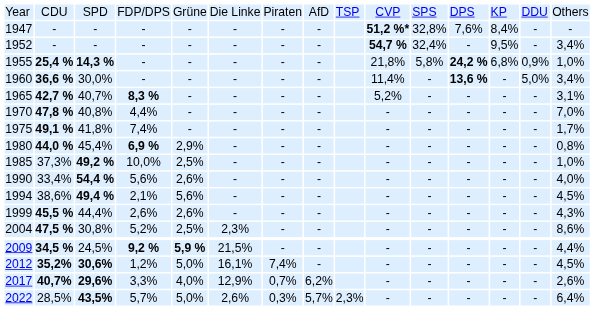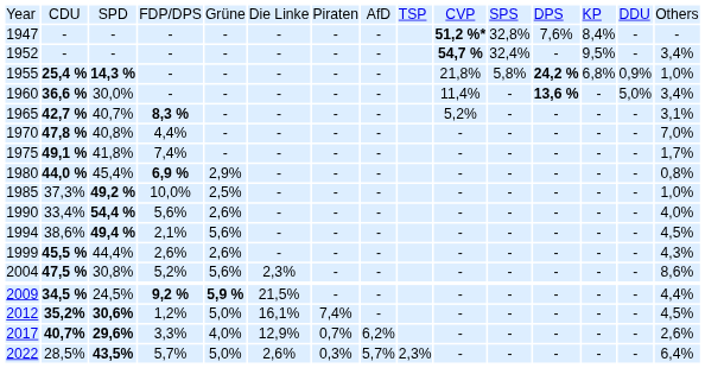 <table border=0>
 <tr bgcolor=#DDEEFF>
 <td>Year</td>
 <td align=center>CDU</td>
 <td align=center>SPD</td>
 <td align=center>FDP/DPS</td>
 <td align=center>Grüne</td>
 <td align=center>Die Linke</td>
 <td align=center>Piraten</td>
 <td align=center>AfD</td>
 <td><a href='#'>TSP</a></td>
 <td align="center"><a href='#'>CVP</a></td>
 <td Sozialdemokratische Partei des Saarlandes><a href='#'>SPS</a></td>
 <td><a href='#'>DPS</a></td>
 <td><a href='#'>KP</a></td>
 <td><a href='#'>DDU</a></td>
 <td>Others</td>
 </tr>
 <tr bgcolor=#DDEEFF>
 <td>1947</td>
 <td align=center>-</td>
 <td align=center>-</td>
 <td align=center>-</td>
 <td align=center>-</td>
 <td align=center>-</td>
 <td align=center>-</td>
 <td align=center>-</td>
 <td></td>
 <td align="center"><strong>51,2 %*</strong></td>
 <td align=center>32,8%</td>
 <td align=center>7,6%</td>
 <td align=center>8,4%</td>
 <td align=center>-</td>
 <td align=center>-</td>
 </tr>
 <tr bgcolor=#DDEEFF>
 <td>1952</td>
 <td align=center>-</td>
 <td align=center>-</td>
 <td align=center>-</td>
 <td align=center>-</td>
 <td align=center>-</td>
 <td align=center>-</td>
 <td align=center>-</td>
 <td></td>
 <td align="center"><strong>54,7 %</strong></td>
 <td align=center>32,4%</td>
 <td align=center>-</td>
 <td align=center>9,5%</td>
 <td align=center>-</td>
 <td align=center>3,4%</td>
 </tr>
 <tr bgcolor=#DDEEFF>
 <td>1955</td>
 <td align=center><strong>25,4 %</strong></td>
 <td align=center><strong>14,3 %</strong></td>
 <td align=center>-</td>
 <td align=center>-</td>
 <td align=center>-</td>
 <td align=center>-</td>
 <td align=center>-</td>
 <td></td>
 <td align="center">21,8%</td>
 <td align=center>5,8%</td>
 <td align=center><strong>24,2 %</strong></td>
 <td align=center>6,8%</td>
 <td align=center>0,9%</td>
 <td align=center>1,0%</td>
 </tr>
 <tr bgcolor=#DDEEFF>
 <td>1960</td>
 <td align=center><strong>36,6 %</strong></td>
 <td align=center>30,0%</td>
 <td align=center>-</td>
 <td align=center>-</td>
 <td align=center>-</td>
 <td align=center>-</td>
 <td align=center>-</td>
 <td></td>
 <td align="center">11,4%</td>
 <td align=center>-</td>
 <td align=center><strong>13,6 %</strong></td>
 <td align=center>-</td>
 <td align=center>5,0%</td>
 <td align=center>3,4%</td>
 </tr>
 <tr bgcolor=#DDEEFF>
 <td>1965</td>
 <td align=center><strong>42,7 %</strong></td>
 <td align=center>40,7%</td>
 <td align=center><strong>8,3 %</strong></td>
 <td align=center>-</td>
 <td align=center>-</td>
 <td align=center>-</td>
 <td align=center>-</td>
 <td></td>
 <td align="center">5,2%</td>
 <td align=center>-</td>
 <td align=center>-</td>
 <td align=center>-</td>
 <td align=center>-</td>
 <td align=center>3,1%</td>
 </tr>
 <tr bgcolor=#DDEEFF>
 <td>1970</td>
 <td align=center><strong>47,8 %</strong></td>
 <td align=center>40,8%</td>
 <td align=center>4,4%</td>
 <td align=center>-</td>
 <td align=center>-</td>
 <td align=center>-</td>
 <td align=center>-</td>
 <td></td>
 <td align="center">-</td>
 <td align=center>-</td>
 <td align=center>-</td>
 <td align=center>-</td>
 <td align=center>-</td>
 <td align=center>7,0%</td>
 </tr>
 <tr bgcolor=#DDEEFF>
 <td>1975</td>
 <td align=center><strong>49,1 %</strong></td>
 <td align=center>41,8%</td>
 <td align=center>7,4%</td>
 <td align=center>-</td>
 <td align=center>-</td>
 <td align=center>-</td>
 <td align=center>-</td>
 <td></td>
 <td align="center">-</td>
 <td align=center>-</td>
 <td align=center>-</td>
 <td align=center>-</td>
 <td align=center>-</td>
 <td align=center>1,7%</td>
 </tr>
 <tr bgcolor=#DDEEFF>
 <td>1980</td>
 <td align=center><strong>44,0 %</strong></td>
 <td align=center>45,4%</td>
 <td align=center><strong>6,9 %</strong></td>
 <td align=center>2,9%</td>
 <td align=center>-</td>
 <td align=center>-</td>
 <td align=center>-</td>
 <td></td>
 <td align="center">-</td>
 <td align=center>-</td>
 <td align=center>-</td>
 <td align=center>-</td>
 <td align=center>-</td>
 <td align=center>0,8%</td>
 </tr>
 <tr bgcolor=#DDEEFF>
 <td>1985</td>
 <td align=center>37,3%</td>
 <td align=center><strong>49,2 %</strong></td>
 <td align=center>10,0%</td>
 <td align=center>2,5%</td>
 <td align=center>-</td>
 <td align=center>-</td>
 <td align=center>-</td>
 <td></td>
 <td align="center">-</td>
 <td align=center>-</td>
 <td align=center>-</td>
 <td align=center>-</td>
 <td align=center>-</td>
 <td align=center>1,0%</td>
 </tr>
 <tr bgcolor=#DDEEFF>
 <td>1990</td>
 <td align=center>33,4%</td>
 <td align=center><strong>54,4 %</strong></td>
 <td align=center>5,6%</td>
 <td align=center>2,6%</td>
 <td align=center>-</td>
 <td align=center>-</td>
 <td align=center>-</td>
 <td></td>
 <td align="center">-</td>
 <td align=center>-</td>
 <td align=center>-</td>
 <td align=center>-</td>
 <td align=center>-</td>
 <td align=center>4,0%</td>
 </tr>
 <tr bgcolor=#DDEEFF>
 <td>1994</td>
 <td align=center>38,6%</td>
 <td align=center><strong>49,4 %</strong></td>
 <td align=center>2,1%</td>
 <td align=center>5,6%</td>
 <td align=center>-</td>
 <td align=center>-</td>
 <td align=center>-</td>
 <td></td>
 <td align="center">-</td>
 <td align=center>-</td>
 <td align=center>-</td>
 <td align=center>-</td>
 <td align=center>-</td>
 <td align=center>4,5%</td>
 </tr>
 <tr bgcolor=#DDEEFF>
 <td>1999</td>
 <td align=center><strong>45,5 %</strong></td>
 <td align=center>44,4%</td>
 <td align=center>2,6%</td>
 <td align=center>2,6%</td>
 <td align=center>-</td>
 <td align=center>-</td>
 <td align=center>-</td>
 <td></td>
 <td align="center">-</td>
 <td align=center>-</td>
 <td align=center>-</td>
 <td align=center>-</td>
 <td align=center>-</td>
 <td align=center>4,3%</td>
 </tr>
 <tr bgcolor=#DDEEFF>
 <td>2004</td>
 <td align=center><strong>47,5 %</strong></td>
 <td align=center>30,8%</td>
 <td align=center>5,2%</td>
-<td align=center>2,5%</td>
+<td align=center>5,6%</td>
 <td align=center>2,3%</td>
 <td align=center>-</td>
 <td align=center>-</td>
 <td></td>
 <td align="center">-</td>
 <td align=center>-</td>
 <td align=center>-</td>
 <td align=center>-</td>
 <td align=center>-</td>
 <td align=center>8,6%</td>
 </tr>
 <tr bgcolor=#DDEEFF>
 </tr>
 <tr bgcolor=#DDEEFF>
 <td><a href='#'>2009</a></td>
 <td align=center><strong>34,5 %</strong></td>
 <td align=center>24,5%</td>
 <td align=center><strong>9,2 %</strong></td>
 <td align=center><strong>5,9 %</strong></td>
 <td align=center>21,5%</td>
 <td align=center>-</td>
 <td align=center>-</td>
 <td></td>
 <td align="center">-</td>
 <td align=center>-</td>
 <td align=center>-</td>
 <td align=center>-</td>
 <td align=center>-</td>
 <td align=center>4,4%</td>
 </tr>
 <tr bgcolor=#DDEEFF>
 <td><a href='#'>2012</a></td>
 <td align=center><strong>35,2%</strong></td>
 <td align=center><strong>30,6%</strong></td>
 <td align=center>1,2%</td>
 <td align=center>5,0%</td>
 <td align=center>16,1%</td>
 <td align=center>7,4%</td>
 <td align=center>-</td>
 <td></td>
 <td align="center">-</td>
 <td align=center>-</td>
 <td align=center>-</td>
 <td align=center>-</td>
 <td align=center>-</td>
 <td align=center>4,5%</td>
 </tr>
 <tr bgcolor=#DDEEFF>
 <td><a href='#'>2017</a></td>
 <td align=center><strong>40,7%</strong></td>
 <td align=center><strong>29,6%</strong></td>
 <td align=center>3,3%</td>
 <td align=center>4,0%</td>
 <td align=center>12,9%</td>
 <td align=center>0,7%</td>
 <td align=center>6,2%</td>
 <td></td>
 <td align="center">-</td>
 <td align=center>-</td>
 <td align=center>-</td>
 <td align=center>-</td>
 <td align=center>-</td>
 <td align=center>2,6%</td>
 </tr>
 <tr bgcolor=#DDEEFF>
 <td><a href='#'>2022</a></td>
 <td align=center>28,5%</td>
 <td align=center><strong>43,5%</strong></td>
 <td align=center>5,7%</td>
 <td align=center>5,0%</td>
 <td align=center>2,6%</td>
 <td align=center>0,3%</td>
 <td align=center>5,7%</td>
 <td>2,3%</td>
 <td align="center">-</td>
 <td align=center>-</td>
 <td align=center>-</td>
 <td align=center>-</td>
 <td align=center>-</td>
 <td align=center>6,4%</td>
 </tr>
 </table>
